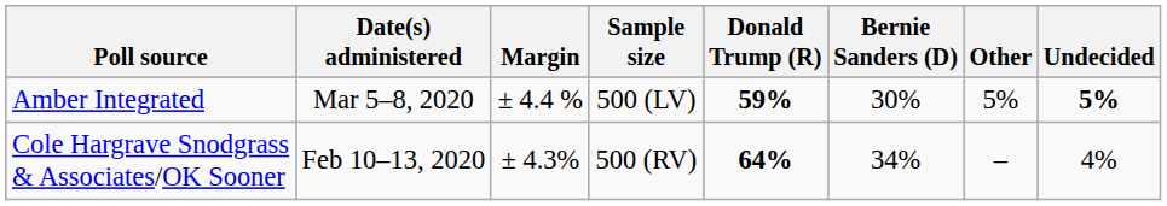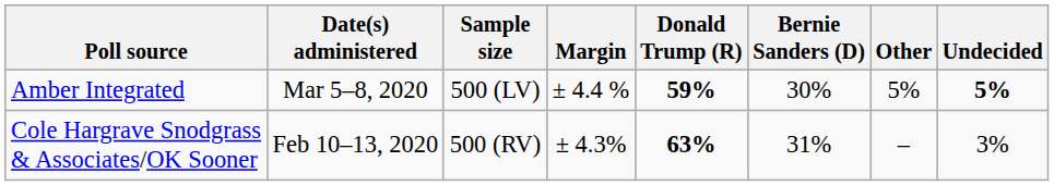 <table class="wikitable" style="font-size:90%;text-align:center;">
 <tr valign=bottom style="font-size:90%;">
 <th>Poll source</th>
 <th>Date(s)<br>administered</th>
+<th>Sample<br>size</th>
 <th>Margin<br></th>
-<th>Sample<br>size</th>
 <th>Donald<br>Trump (R)</th>
 <th>Bernie<br>Sanders (D)</th>
 <th>Other</th>
 <th>Undecided</th>
 </tr>
 <tr>
 <td style="text-align:left;"><a href='#'>Amber Integrated</a></td>
 <td>Mar 5–8, 2020</td>
+<td>500 (LV)</td>
 <td>± 4.4 %</td>
-<td>500 (LV)</td>
 <td><strong>59%</strong></td>
 <td>30%</td>
 <td>5%</td>
 <td><strong>5%</strong></td>
 </tr>
 <tr>
 <td style="text-align:left;"><a href='#'>Cole Hargrave Snodgrass<br>& Associates</a>/<a href='#'>OK Sooner</a></td>
 <td>Feb 10–13, 2020</td>
+<td>500 (RV)</td>
 <td>± 4.3%</td>
-<td>500 (RV)</td>
-<td><strong>64%</strong></td>
-<td>34%</td>
+<td><strong>63%</strong></td>
+<td>31%</td>
 <td>–</td>
-<td>4%</td>
+<td>3%</td>
 </tr>
 </table>
